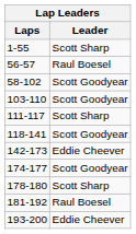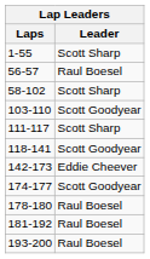 <table class="wikitable">
 <tr>
 <th colspan=2>Lap Leaders</th>
 </tr>
 <tr>
 <th>Laps</th>
 <th>Leader</th>
 </tr>
 <tr>
 <td>1-55</td>
 <td>Scott Sharp</td>
 </tr>
 <tr>
 <td>56-57</td>
 <td>Raul Boesel</td>
 </tr>
 <tr>
 <td>58-102</td>
-<td>Scott Goodyear</td>
+<td>Scott Sharp</td>
 </tr>
 <tr>
 <td>103-110</td>
 <td>Scott Goodyear</td>
 </tr>
 <tr>
 <td>111-117</td>
 <td>Scott Sharp</td>
 </tr>
 <tr>
 <td>118-141</td>
 <td>Scott Goodyear</td>
 </tr>
 <tr>
 <td>142-173</td>
 <td>Eddie Cheever</td>
 </tr>
 <tr>
 <td>174-177</td>
 <td>Scott Goodyear</td>
 </tr>
 <tr>
 <td>178-180</td>
-<td>Scott Sharp</td>
+<td>Raul Boesel</td>
 </tr>
 <tr>
 <td>181-192</td>
 <td>Raul Boesel</td>
 </tr>
 <tr>
 <td>193-200</td>
-<td>Eddie Cheever</td>
+<td>Raul Boesel</td>
 </tr>
 </table>
